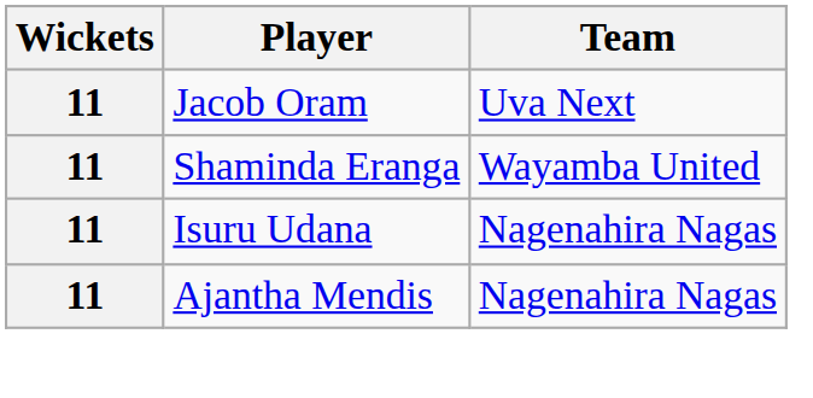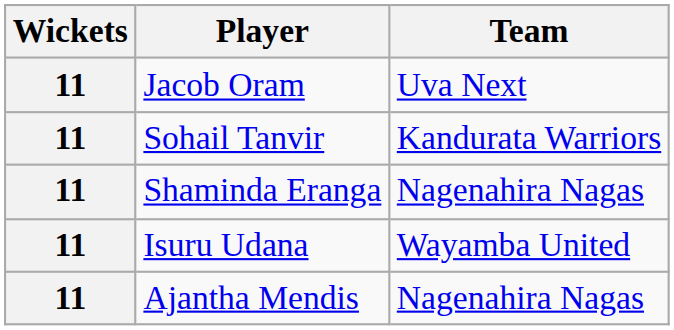 <table class="wikitable">
 <tr>
 <th>Wickets</th>
 <th>Player</th>
 <th>Team</th>
 </tr>
 <tr>
 <th>11</th>
 <td><a href='#'>Jacob Oram</a></td>
 <td><a href='#'>Uva Next</a></td>
 </tr>
 <tr>
 <th>11</th>
+<td><a href='#'>Sohail Tanvir</a></td>
+<td><a href='#'>Kandurata Warriors</a></td>
+</tr>
+<tr>
+<th>11</th>
 <td><a href='#'>Shaminda Eranga</a></td>
-<td><a href='#'>Wayamba United</a></td>
+<td><a href='#'>Nagenahira Nagas</a></td>
 </tr>
 <tr>
 <th>11</th>
 <td><a href='#'>Isuru Udana</a></td>
-<td><a href='#'>Nagenahira Nagas</a></td>
+<td><a href='#'>Wayamba United</a></td>
 </tr>
 <tr>
 <th>11</th>
 <td><a href='#'>Ajantha Mendis</a></td>
 <td><a href='#'>Nagenahira Nagas</a></td>
 </tr>
 </table>
